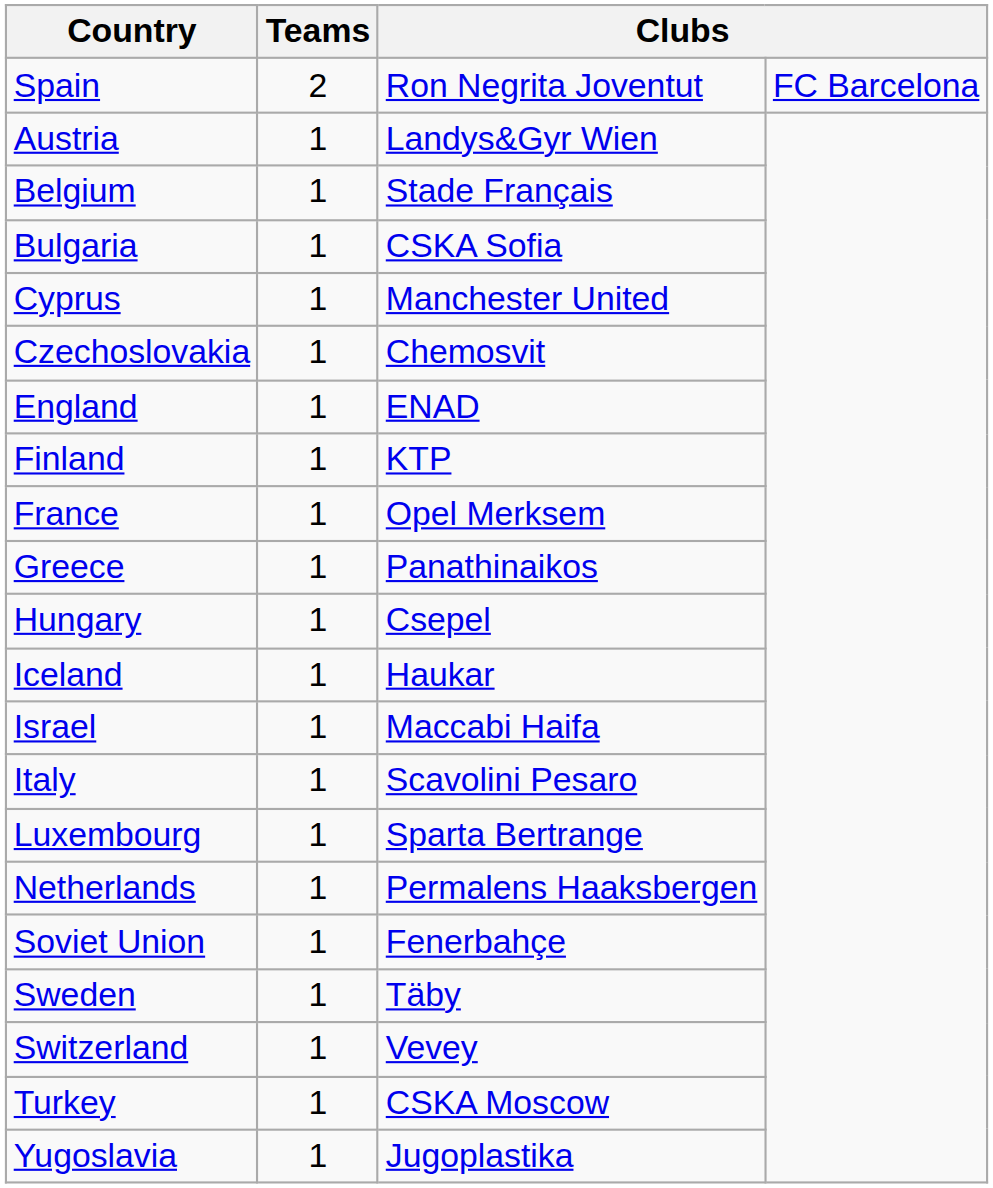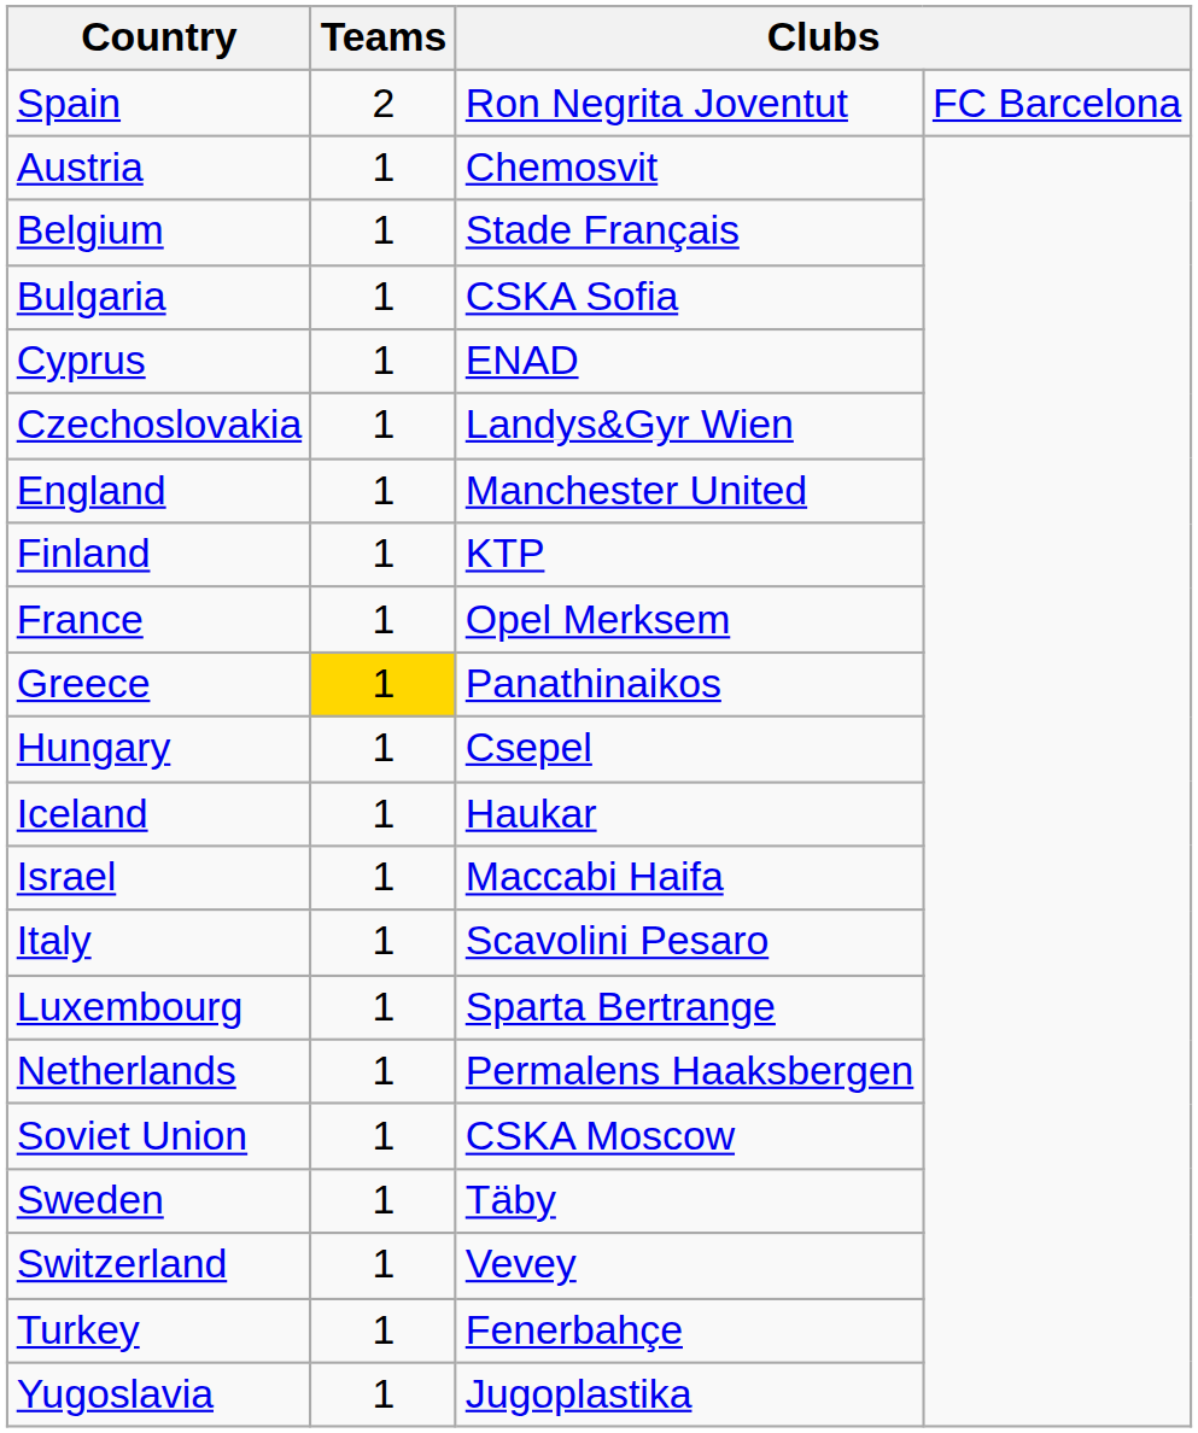 <table class="wikitable" style="margin-left:0.5em;">
 <tr>
 <th>Country</th>
 <th>Teams</th>
 <th colspan=5>Clubs</th>
 </tr>
 <tr>
 <td> <a href='#'>Spain</a></td>
 <td align=center>2</td>
 <td><a href='#'>Ron Negrita Joventut</a></td>
 <td><a href='#'>FC Barcelona</a></td>
 </tr>
 <tr>
 <td> <a href='#'>Austria</a></td>
 <td align=center>1</td>
-<td><a href='#'>Landys&Gyr Wien</a></td>
+<td><a href='#'>Chemosvit</a></td>
 </tr>
 <tr>
 <td> <a href='#'>Belgium</a></td>
 <td align=center>1</td>
 <td><a href='#'>Stade Français</a></td>
 </tr>
 <tr>
 <td> <a href='#'>Bulgaria</a></td>
 <td align=center>1</td>
 <td><a href='#'>CSKA Sofia</a></td>
 </tr>
 <tr>
 <td> <a href='#'>Cyprus</a></td>
 <td align=center>1</td>
-<td><a href='#'>Manchester United</a></td>
+<td><a href='#'>ENAD</a></td>
 </tr>
 <tr>
 <td> <a href='#'>Czechoslovakia</a></td>
 <td align=center>1</td>
-<td><a href='#'>Chemosvit</a></td>
+<td><a href='#'>Landys&Gyr Wien</a></td>
 </tr>
 <tr>
 <td> <a href='#'>England</a></td>
 <td align=center>1</td>
-<td><a href='#'>ENAD</a></td>
+<td><a href='#'>Manchester United</a></td>
 </tr>
 <tr>
 <td> <a href='#'>Finland</a></td>
 <td align=center>1</td>
 <td><a href='#'>KTP</a></td>
 </tr>
 <tr>
 <td> <a href='#'>France</a></td>
 <td align=center>1</td>
 <td><a href='#'>Opel Merksem</a></td>
 </tr>
 <tr>
 <td> <a href='#'>Greece</a></td>
-<td align=center>1</td>
+<td align=center style="background: gold;">1</td>
 <td><a href='#'>Panathinaikos</a></td>
 </tr>
 <tr>
 <td> <a href='#'>Hungary</a></td>
 <td align=center>1</td>
 <td><a href='#'>Csepel</a></td>
 </tr>
 <tr>
 <td> <a href='#'>Iceland</a></td>
 <td align=center>1</td>
 <td><a href='#'>Haukar</a></td>
 </tr>
 <tr>
 <td> <a href='#'>Israel</a></td>
 <td align=center>1</td>
 <td><a href='#'>Maccabi Haifa</a></td>
 </tr>
 <tr>
 <td> <a href='#'>Italy</a></td>
 <td align=center>1</td>
 <td><a href='#'>Scavolini Pesaro</a></td>
 </tr>
 <tr>
 <td> <a href='#'>Luxembourg</a></td>
 <td align=center>1</td>
 <td><a href='#'>Sparta Bertrange</a></td>
 </tr>
 <tr>
 <td> <a href='#'>Netherlands</a></td>
 <td align=center>1</td>
 <td><a href='#'>Permalens Haaksbergen</a></td>
 </tr>
 <tr>
 <td> <a href='#'>Soviet Union</a></td>
 <td align=center>1</td>
-<td><a href='#'>Fenerbahçe</a></td>
+<td><a href='#'>CSKA Moscow</a></td>
 </tr>
 <tr>
 <td> <a href='#'>Sweden</a></td>
 <td align=center>1</td>
 <td><a href='#'>Täby</a></td>
 </tr>
 <tr>
 <td> <a href='#'>Switzerland</a></td>
 <td align=center>1</td>
 <td><a href='#'>Vevey</a></td>
 </tr>
 <tr>
 <td> <a href='#'>Turkey</a></td>
 <td align=center>1</td>
-<td><a href='#'>CSKA Moscow</a></td>
+<td><a href='#'>Fenerbahçe</a></td>
 </tr>
 <tr>
 <td> <a href='#'>Yugoslavia</a></td>
 <td align=center>1</td>
 <td><a href='#'>Jugoplastika</a></td>
 </tr>
 </table>
